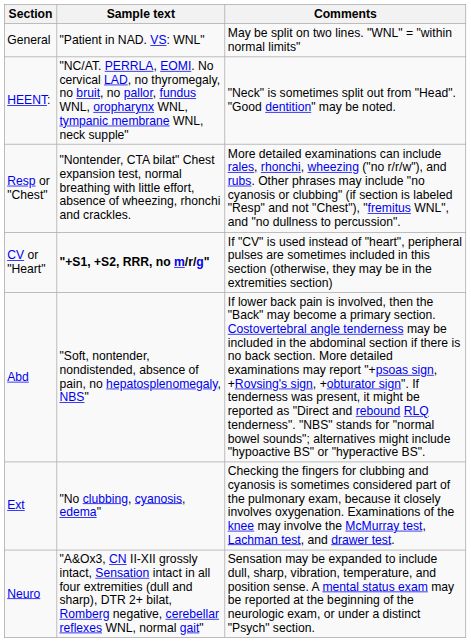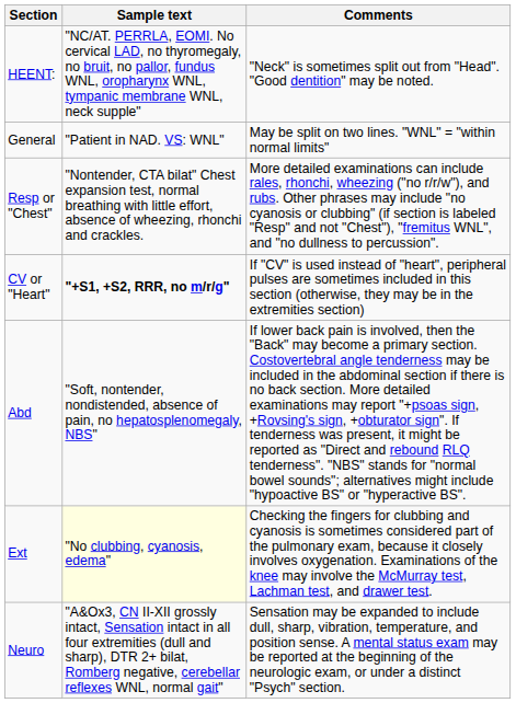 <table class="wikitable">
 <tr>
 <th>Section</th>
 <th>Sample text</th>
 <th>Comments</th>
 </tr>
 <tr>
+<td><a href='#'>HEENT</a>:</td>
+<td>"NC/AT. <a href='#'>PERRLA</a>, <a href='#'>EOMI</a>. No cervical <a href='#'>LAD</a>, no thyromegaly, no <a href='#'>bruit</a>, no <a href='#'>pallor</a>, <a href='#'>fundus</a> WNL, <a href='#'>oropharynx</a> WNL, <a href='#'>tympanic membrane</a> WNL, neck supple"</td>
+<td>"Neck" is sometimes split out from "Head". "Good <a href='#'>dentition</a>" may be noted.</td>
+</tr>
+<tr>
 <td>General</td>
 <td>"Patient in NAD. <a href='#'>VS</a>: WNL"</td>
 <td>May be split on two lines. "WNL" = "within normal limits"</td>
-</tr>
-<tr>
-<td><a href='#'>HEENT</a>:</td>
-<td>"NC/AT. <a href='#'>PERRLA</a>, <a href='#'>EOMI</a>. No cervical <a href='#'>LAD</a>, no thyromegaly, no <a href='#'>bruit</a>, no <a href='#'>pallor</a>, <a href='#'>fundus</a> WNL, <a href='#'>oropharynx</a> WNL, <a href='#'>tympanic membrane</a> WNL, neck supple"</td>
-<td>"Neck" is sometimes split out from "Head". "Good <a href='#'>dentition</a>" may be noted.</td>
 </tr>
 <tr>
 <td><a href='#'>Resp</a> or "Chest"</td>
 <td>"Nontender, CTA bilat" Chest expansion test, normal breathing with little effort, absence of wheezing, rhonchi and crackles.</td>
 <td>More detailed examinations can include <a href='#'>rales</a>, <a href='#'>rhonchi</a>, <a href='#'>wheezing</a> ("no r/r/w"), and <a href='#'>rubs</a>. Other phrases may include "no cyanosis or clubbing" (if section is labeled "Resp" and not "Chest"), "<a href='#'>fremitus</a> WNL", and "no dullness to percussion".</td>
 </tr>
 <tr>
 <td><a href='#'>CV</a> or "Heart"</td>
 <td><strong>"+S1, +S2, RRR, no <a href='#'>m</a>/r/<a href='#'>g</a>"</strong></td>
 <td>If "CV" is used instead of "heart", peripheral pulses are sometimes included in this section (otherwise, they may be in the extremities section)</td>
 </tr>
 <tr>
 <td><a href='#'>Abd</a></td>
 <td>"Soft, nontender, nondistended, absence of pain, no <a href='#'>hepatosplenomegaly</a>, <a href='#'>NBS</a>"</td>
 <td>If lower back pain is involved, then the "Back" may become a primary section. <a href='#'>Costovertebral angle tenderness</a> may be included in the abdominal section if there is no back section. More detailed examinations may report "+<a href='#'>psoas sign</a>, +<a href='#'>Rovsing's sign</a>, +<a href='#'>obturator sign</a>". If tenderness was present, it might be reported as "Direct and <a href='#'>rebound</a> <a href='#'>RLQ</a> tenderness". "NBS" stands for "normal bowel sounds"; alternatives might include "hypoactive BS" or "hyperactive BS".</td>
 </tr>
 <tr>
 <td><a href='#'>Ext</a></td>
-<td>"No <a href='#'>clubbing</a>, <a href='#'>cyanosis</a>, <a href='#'>edema</a>"</td>
+<td style="background: lightyellow;">"No <a href='#'>clubbing</a>, <a href='#'>cyanosis</a>, <a href='#'>edema</a>"</td>
 <td>Checking the fingers for clubbing and cyanosis is sometimes considered part of the pulmonary exam, because it closely involves oxygenation. Examinations of the <a href='#'>knee</a> may involve the <a href='#'>McMurray test</a>, <a href='#'>Lachman test</a>, and <a href='#'>drawer test</a>.</td>
 </tr>
 <tr>
 <td><a href='#'>Neuro</a></td>
 <td>"A&Ox3, <a href='#'>CN</a> II-XII grossly intact, <a href='#'>Sensation</a> intact in all four extremities (dull and sharp), DTR 2+ bilat, <a href='#'>Romberg</a> negative, <a href='#'>cerebellar</a> <a href='#'>reflexes</a> WNL, normal <a href='#'>gait</a>"</td>
 <td>Sensation may be expanded to include dull, sharp, vibration, temperature, and position sense. A <a href='#'>mental status exam</a> may be reported at the beginning of the neurologic exam, or under a distinct "Psych" section.</td>
 </tr>
 </table>
